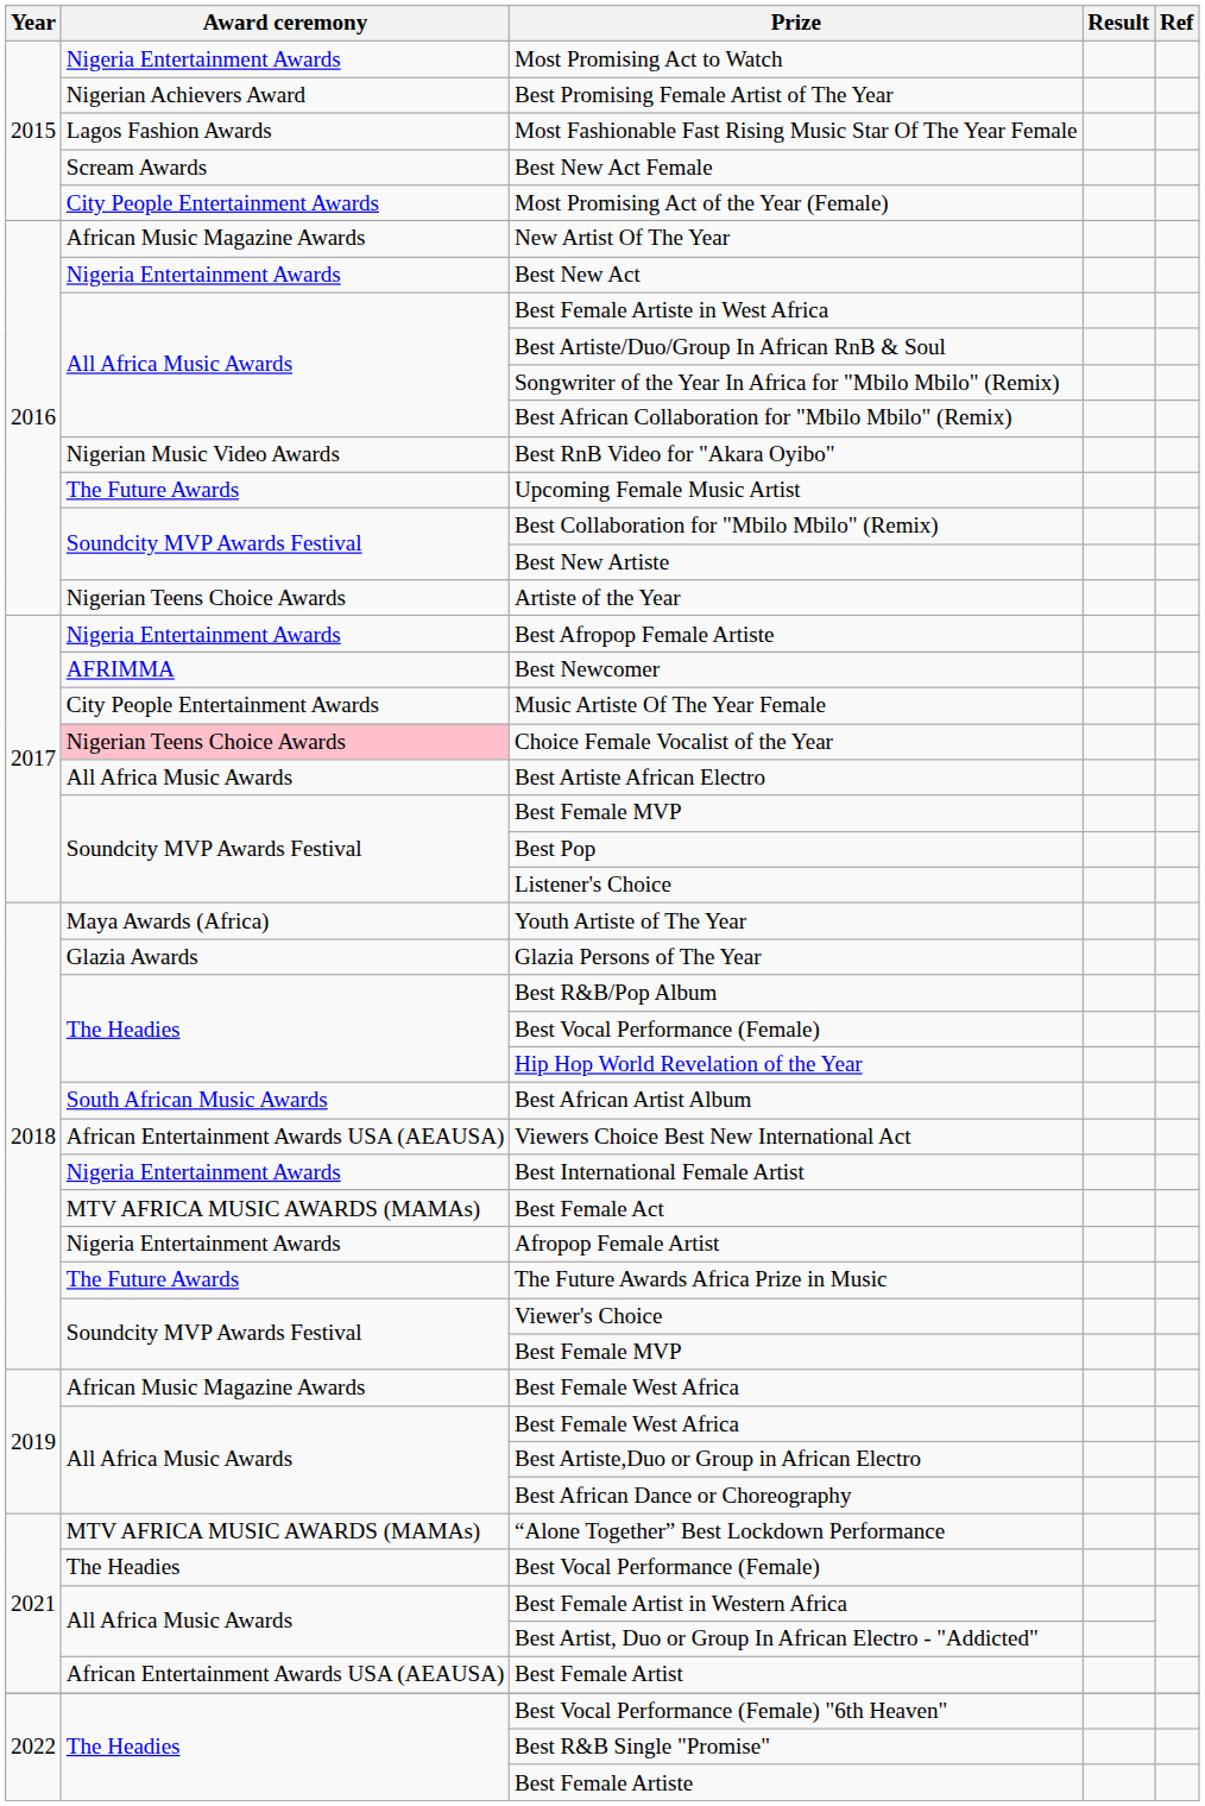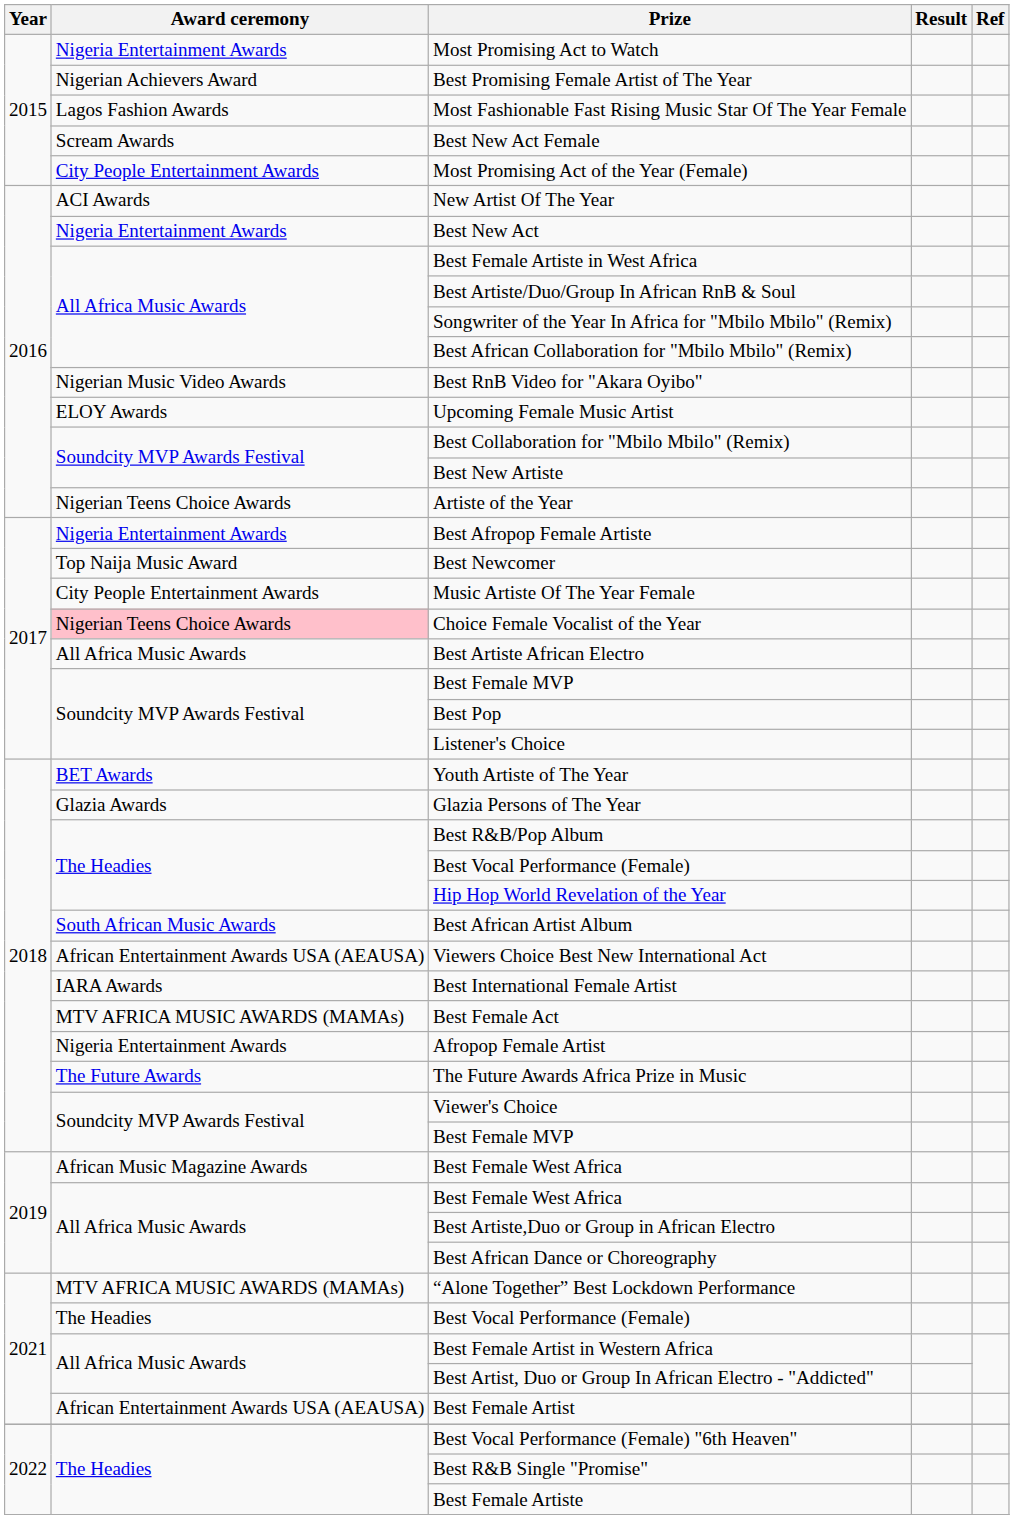 <table class ="wikitable">
 <tr>
 <th>Year</th>
 <th>Award ceremony</th>
 <th>Prize</th>
 <th>Result</th>
 <th>Ref</th>
 </tr>
 <tr>
 <td rowspan="5">2015</td>
 <td><a href='#'>Nigeria Entertainment Awards</a></td>
 <td>Most Promising Act to Watch</td>
 <td></td>
 <td></td>
 </tr>
 <tr>
 <td>Nigerian Achievers Award</td>
 <td>Best Promising Female Artist of The Year</td>
 <td></td>
 <td></td>
 </tr>
 <tr>
 <td>Lagos Fashion Awards</td>
 <td>Most Fashionable Fast Rising Music Star Of The Year Female</td>
 <td></td>
 <td></td>
 </tr>
 <tr>
 <td>Scream Awards</td>
 <td>Best New Act Female</td>
 <td></td>
 <td></td>
 </tr>
 <tr>
 <td><a href='#'>City People Entertainment Awards</a></td>
 <td>Most Promising Act of the Year (Female)</td>
 <td></td>
 <td></td>
 </tr>
 <tr>
 <td rowspan="11">2016</td>
-<td>African Music Magazine Awards</td>
+<td>ACI Awards</td>
 <td>New Artist Of The Year</td>
 <td></td>
 <td></td>
 </tr>
 <tr>
 <td><a href='#'>Nigeria Entertainment Awards</a></td>
 <td>Best New Act</td>
 <td></td>
 <td></td>
 </tr>
 <tr>
 <td rowspan="4"><a href='#'>All Africa Music Awards</a></td>
 <td>Best Female Artiste in West Africa</td>
 <td></td>
 <td></td>
 </tr>
 <tr>
 <td>Best Artiste/Duo/Group In African RnB & Soul</td>
 <td></td>
 <td></td>
 </tr>
 <tr>
 <td>Songwriter of the Year In Africa for "Mbilo Mbilo" (Remix)</td>
 <td></td>
 <td></td>
 </tr>
 <tr>
 <td>Best African Collaboration for "Mbilo Mbilo" (Remix)</td>
 <td></td>
 <td></td>
 </tr>
 <tr>
 <td>Nigerian Music Video Awards</td>
 <td>Best RnB Video for "Akara Oyibo"</td>
 <td></td>
 <td></td>
 </tr>
 <tr>
-<td><a href='#'>The Future Awards</a></td>
+<td>ELOY Awards</td>
 <td>Upcoming Female Music Artist</td>
 <td></td>
 <td></td>
 </tr>
 <tr>
 <td rowspan="2"><a href='#'>Soundcity MVP Awards Festival</a></td>
 <td>Best Collaboration for "Mbilo Mbilo" (Remix)</td>
 <td></td>
 <td></td>
 </tr>
 <tr>
 <td>Best New Artiste</td>
 <td></td>
 <td></td>
 </tr>
 <tr>
 <td>Nigerian Teens Choice Awards</td>
 <td>Artiste of the Year</td>
 <td></td>
 <td></td>
 </tr>
 <tr>
 <td rowspan="8">2017</td>
 <td><a href='#'>Nigeria Entertainment Awards</a></td>
 <td>Best Afropop Female Artiste</td>
 <td></td>
 <td></td>
 </tr>
 <tr>
-<td><a href='#'>AFRIMMA</a></td>
+<td>Top Naija Music Award</td>
 <td>Best Newcomer</td>
 <td></td>
 <td></td>
 </tr>
 <tr>
 <td>City People Entertainment Awards</td>
 <td>Music Artiste Of The Year Female</td>
 <td></td>
 <td></td>
 </tr>
 <tr>
 <td style="background: pink;">Nigerian Teens Choice Awards</td>
 <td>Choice Female Vocalist of the Year</td>
 <td></td>
 <td></td>
 </tr>
 <tr>
 <td>All Africa Music Awards</td>
 <td>Best Artiste African Electro</td>
 <td></td>
 <td></td>
 </tr>
 <tr>
 <td rowspan="3">Soundcity MVP Awards Festival</td>
 <td>Best Female MVP</td>
 <td></td>
 <td></td>
 </tr>
 <tr>
 <td>Best Pop</td>
 <td></td>
 <td></td>
 </tr>
 <tr>
 <td>Listener's Choice</td>
 <td></td>
 <td></td>
 </tr>
 <tr>
 <td rowspan="13">2018</td>
-<td>Maya Awards (Africa)</td>
+<td><a href='#'>BET Awards</a></td>
 <td>Youth Artiste of The Year</td>
 <td></td>
 <td></td>
 </tr>
 <tr>
 <td>Glazia Awards</td>
 <td>Glazia Persons of The Year</td>
 <td></td>
 <td></td>
 </tr>
 <tr>
 <td rowspan="3"><a href='#'>The Headies</a></td>
 <td>Best R&B/Pop Album</td>
 <td></td>
 <td></td>
 </tr>
 <tr>
 <td>Best Vocal Performance (Female)</td>
 <td></td>
 <td></td>
 </tr>
 <tr>
 <td><a href='#'>Hip Hop World Revelation of the Year</a></td>
 <td></td>
 <td></td>
 </tr>
 <tr>
 <td><a href='#'>South African Music Awards</a></td>
 <td>Best African Artist Album</td>
 <td></td>
 <td></td>
 </tr>
 <tr>
 <td>African Entertainment Awards USA (AEAUSA)</td>
 <td>Viewers Choice Best New International Act</td>
 <td></td>
 <td></td>
 </tr>
 <tr>
-<td><a href='#'>Nigeria Entertainment Awards</a></td>
+<td>IARA Awards</td>
 <td>Best International Female Artist</td>
 <td></td>
 <td></td>
 </tr>
 <tr>
 <td>MTV AFRICA MUSIC AWARDS (MAMAs)</td>
 <td>Best Female Act</td>
 <td></td>
 <td></td>
 </tr>
 <tr>
 <td>Nigeria Entertainment Awards</td>
 <td>Afropop Female Artist</td>
 <td></td>
 <td></td>
 </tr>
 <tr>
 <td><a href='#'>The Future Awards</a></td>
 <td>The Future Awards Africa Prize in Music</td>
 <td></td>
 <td></td>
 </tr>
 <tr>
 <td rowspan="2">Soundcity MVP Awards Festival</td>
 <td>Viewer's Choice</td>
 <td></td>
 <td></td>
 </tr>
 <tr>
 <td>Best Female MVP</td>
 <td></td>
 <td></td>
 </tr>
 <tr>
 <td rowspan="4">2019</td>
 <td>African Music Magazine Awards</td>
 <td>Best Female West Africa</td>
 <td></td>
 <td></td>
 </tr>
 <tr>
 <td rowspan="3">All Africa Music Awards</td>
 <td>Best Female West Africa</td>
 <td></td>
 <td></td>
 </tr>
 <tr>
 <td>Best Artiste,Duo or Group in African Electro</td>
 <td></td>
 <td></td>
 </tr>
 <tr>
 <td>Best African Dance or Choreography</td>
 <td></td>
 <td></td>
 </tr>
 <tr>
 <td rowspan="5">2021</td>
 <td>MTV AFRICA MUSIC AWARDS (MAMAs)</td>
 <td>“Alone Together” Best Lockdown Performance</td>
 <td></td>
 <td></td>
 </tr>
 <tr>
 <td>The Headies</td>
 <td>Best Vocal Performance (Female)</td>
 <td></td>
 <td></td>
 </tr>
 <tr>
 <td rowspan="2">All Africa Music Awards</td>
 <td>Best Female Artist in Western Africa</td>
 <td></td>
 <td rowspan="2"></td>
 </tr>
 <tr>
 <td>Best Artist, Duo or Group In African Electro - "Addicted"</td>
 <td></td>
 </tr>
 <tr>
 <td>African Entertainment Awards USA (AEAUSA)</td>
 <td>Best Female Artist</td>
 <td></td>
 <td></td>
 </tr>
 <tr>
 </tr>
 <tr>
 <td rowspan="3">2022</td>
 <td rowspan="3"><a href='#'>The Headies</a></td>
 <td>Best Vocal Performance (Female) "6th Heaven"</td>
 <td></td>
 <td></td>
 </tr>
 <tr>
 <td>Best R&B Single "Promise"</td>
 <td></td>
 <td></td>
 </tr>
 <tr>
 <td>Best Female Artiste</td>
 <td></td>
 <td></td>
 </tr>
 <tr>
 </tr>
 </table>
